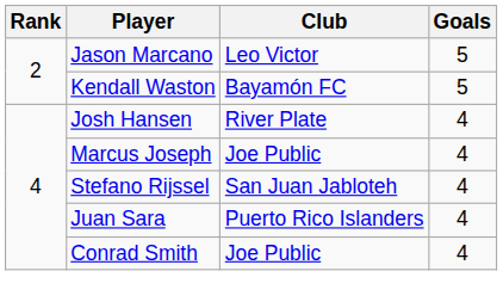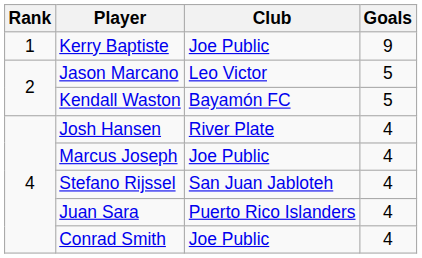 <table class="wikitable" style="text-align:center;">
 <tr>
 <th>Rank</th>
 <th>Player</th>
 <th>Club</th>
 <th>Goals</th>
+</tr>
+<tr>
+<td>1</td>
+<td align=left> <a href='#'>Kerry Baptiste</a></td>
+<td align=left> <a href='#'>Joe Public</a></td>
+<td>9</td>
 </tr>
 <tr>
 <td rowspan=2>2</td>
 <td align=left> <a href='#'>Jason Marcano</a></td>
 <td align=left> <a href='#'>Leo Victor</a></td>
 <td>5</td>
 </tr>
 <tr>
 <td align=left> <a href='#'>Kendall Waston</a></td>
 <td align=left> <a href='#'>Bayamón FC</a></td>
 <td>5</td>
 </tr>
 <tr>
 <td rowspan=5>4</td>
 <td align=left> <a href='#'>Josh Hansen</a></td>
 <td align=left> <a href='#'>River Plate</a></td>
 <td>4</td>
 </tr>
 <tr>
 <td align=left> <a href='#'>Marcus Joseph</a></td>
 <td align=left> <a href='#'>Joe Public</a></td>
 <td>4</td>
 </tr>
 <tr>
 <td align=left> <a href='#'>Stefano Rijssel</a></td>
 <td align=left> <a href='#'>San Juan Jabloteh</a></td>
 <td>4</td>
 </tr>
 <tr>
 <td align=left> <a href='#'>Juan Sara</a></td>
 <td align=left> <a href='#'>Puerto Rico Islanders</a></td>
 <td>4</td>
 </tr>
 <tr>
 <td align=left> <a href='#'>Conrad Smith</a></td>
 <td align=left> <a href='#'>Joe Public</a></td>
 <td>4</td>
 </tr>
 </table>
